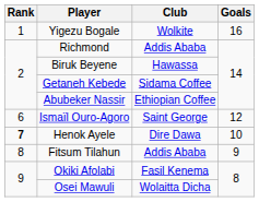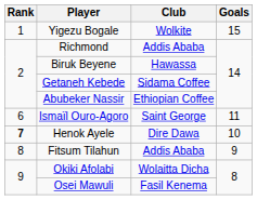 <table class="wikitable" style="text-align:center;">
 <tr>
 <th>Rank</th>
 <th>Player</th>
 <th>Club</th>
 <th>Goals</th>
 </tr>
 <tr>
 <td>1</td>
 <td> Yigezu Bogale</td>
 <td><a href='#'>Wolkite</a></td>
-<td>16</td>
+<td>15</td>
 </tr>
 <tr>
 <td rowspan=4>2</td>
 <td> Richmond</td>
 <td><a href='#'>Addis Ababa</a></td>
 <td rowspan=4>14</td>
 </tr>
 <tr>
 <td> Biruk Beyene</td>
 <td><a href='#'>Hawassa</a></td>
 </tr>
 <tr>
 <td> <a href='#'>Getaneh Kebede</a></td>
 <td><a href='#'>Sidama Coffee</a></td>
 </tr>
 <tr>
 <td> <a href='#'>Abubeker Nassir</a></td>
 <td><a href='#'>Ethiopian Coffee</a></td>
 </tr>
 <tr>
 <td>6</td>
 <td> <a href='#'>Ismaïl Ouro-Agoro</a></td>
 <td><a href='#'>Saint George</a></td>
-<td>12</td>
+<td>11</td>
 </tr>
 <tr>
 <td><strong>7</strong></td>
 <td> Henok Ayele</td>
 <td><a href='#'>Dire Dawa</a></td>
 <td>10</td>
 </tr>
 <tr>
 <td>8</td>
 <td> Fitsum Tilahun</td>
 <td><a href='#'>Addis Ababa</a></td>
 <td>9</td>
 </tr>
 <tr>
 <td rowspan=2>9</td>
 <td> <a href='#'>Okiki Afolabi</a></td>
-<td><a href='#'>Fasil Kenema</a></td>
+<td><a href='#'>Wolaitta Dicha</a></td>
 <td rowspan=2>8</td>
 </tr>
 <tr>
 <td> <a href='#'>Osei Mawuli</a></td>
-<td><a href='#'>Wolaitta Dicha</a></td>
+<td><a href='#'>Fasil Kenema</a></td>
 </tr>
 </table>
